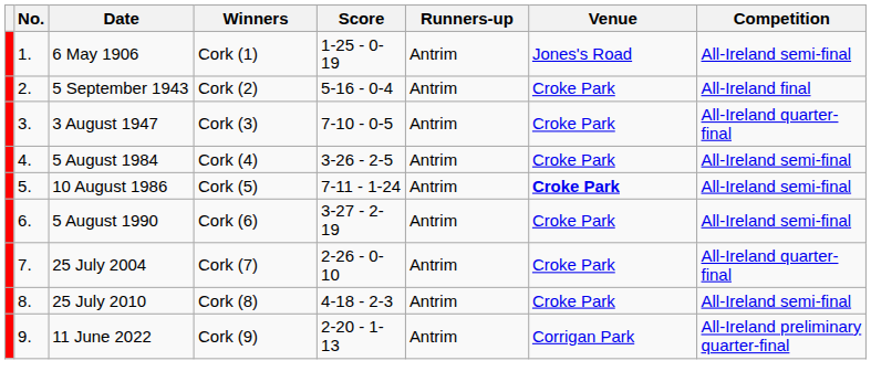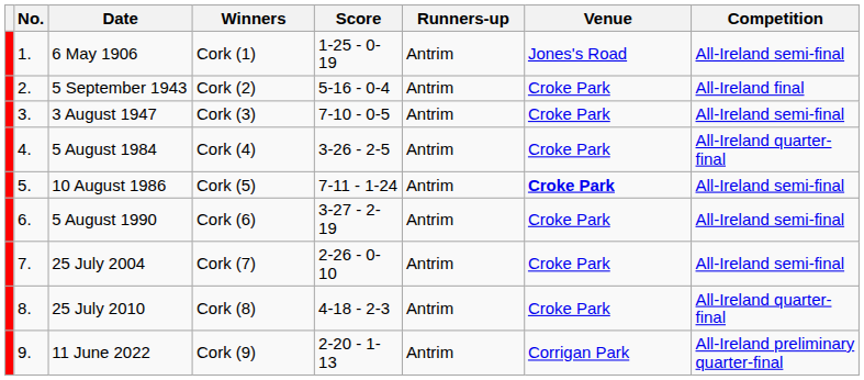 <table class="wikitable" style="font-size:90%">
 <tr>
 <th width=1></th>
 <th width=5>No.</th>
 <th width=120>Date</th>
 <th width=100>Winners</th>
 <th width=70>Score</th>
 <th width=100>Runners-up</th>
 <th width=140>Venue</th>
 <th width=140>Competition</th>
 </tr>
 <tr>
 <td style="background-color:#FF0000"></td>
 <td>1.</td>
 <td>6 May 1906</td>
 <td>Cork (1)</td>
 <td>1-25 - 0-19</td>
 <td>Antrim</td>
 <td><a href='#'>Jones's Road</a></td>
 <td><a href='#'>All-Ireland semi-final</a></td>
 </tr>
 <tr>
 <td style="background-color:#FF0000"></td>
 <td>2.</td>
 <td>5 September 1943</td>
 <td>Cork (2)</td>
 <td>5-16 - 0-4</td>
 <td>Antrim</td>
 <td><a href='#'>Croke Park</a></td>
 <td><a href='#'>All-Ireland  final</a></td>
 </tr>
 <tr>
 <td style="background-color:#FF0000"></td>
 <td>3.</td>
 <td>3 August 1947</td>
 <td>Cork (3)</td>
 <td>7-10 - 0-5</td>
 <td>Antrim</td>
 <td><a href='#'>Croke Park</a></td>
-<td><a href='#'>All-Ireland quarter-final</a></td>
+<td><a href='#'>All-Ireland semi-final</a></td>
 </tr>
 <tr>
 <td style="background-color:#FF0000"></td>
 <td>4.</td>
 <td>5 August 1984</td>
 <td>Cork (4)</td>
 <td>3-26 - 2-5</td>
 <td>Antrim</td>
 <td><a href='#'>Croke Park</a></td>
-<td><a href='#'>All-Ireland semi-final</a></td>
+<td><a href='#'>All-Ireland quarter-final</a></td>
 </tr>
 <tr>
 <td style="background-color:#FF0000"></td>
 <td>5.</td>
 <td>10 August 1986</td>
 <td>Cork (5)</td>
 <td>7-11 - 1-24</td>
 <td>Antrim</td>
 <td><strong><a href='#'>Croke Park</a></strong></td>
 <td><a href='#'>All-Ireland semi-final</a></td>
 </tr>
 <tr>
 <td style="background-color:#FF0000"></td>
 <td>6.</td>
 <td>5 August 1990</td>
 <td>Cork (6)</td>
 <td>3-27 - 2-19</td>
 <td>Antrim</td>
 <td><a href='#'>Croke Park</a></td>
 <td><a href='#'>All-Ireland semi-final</a></td>
 </tr>
 <tr>
 <td style="background-color:#FF0000"></td>
 <td>7.</td>
 <td>25 July 2004</td>
 <td>Cork (7)</td>
 <td>2-26 - 0-10</td>
 <td>Antrim</td>
 <td><a href='#'>Croke Park</a></td>
-<td><a href='#'>All-Ireland quarter-final</a></td>
+<td><a href='#'>All-Ireland semi-final</a></td>
 </tr>
 <tr>
 <td style="background-color:#FF0000"></td>
 <td>8.</td>
 <td>25 July 2010</td>
 <td>Cork (8)</td>
 <td>4-18 - 2-3</td>
 <td>Antrim</td>
 <td><a href='#'>Croke Park</a></td>
-<td><a href='#'>All-Ireland semi-final</a></td>
+<td><a href='#'>All-Ireland quarter-final</a></td>
 </tr>
 <tr>
 <td style="background-color:#FF0000"></td>
 <td>9.</td>
 <td>11 June 2022</td>
 <td>Cork (9)</td>
 <td>2-20 - 1-13</td>
 <td>Antrim</td>
 <td><a href='#'>Corrigan Park</a></td>
 <td><a href='#'>All-Ireland preliminary quarter-final</a></td>
 </tr>
 </table>
